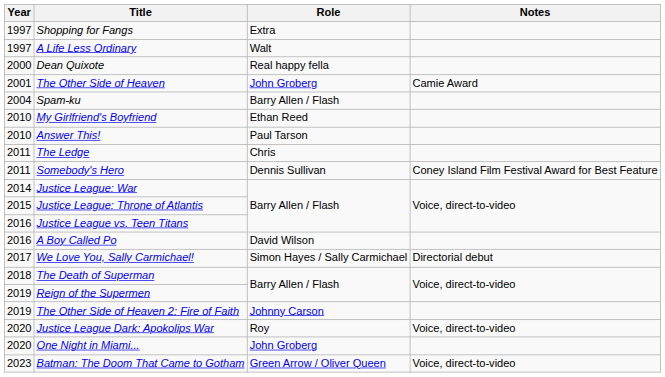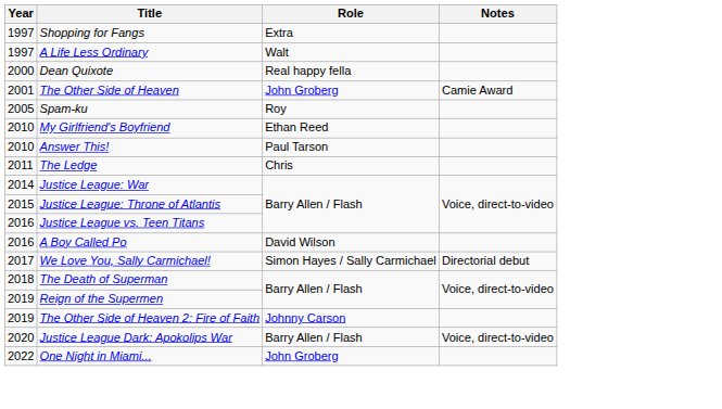 <table class="wikitable sortable">
 <tr>
 <th>Year</th>
 <th>Title</th>
 <th>Role</th>
 <th>Notes</th>
 </tr>
 <tr>
 <td>1997</td>
 <td><em>Shopping for Fangs</em></td>
 <td>Extra</td>
 <td></td>
 </tr>
 <tr>
 <td>1997</td>
 <td><em><a href='#'>A Life Less Ordinary</a></em></td>
 <td>Walt</td>
 <td></td>
 </tr>
 <tr>
 <td>2000</td>
 <td><em>Dean Quixote</em></td>
 <td>Real happy fella</td>
 <td></td>
 </tr>
 <tr>
 <td>2001</td>
 <td><em><a href='#'>The Other Side of Heaven</a></em></td>
 <td><a href='#'>John Groberg</a></td>
 <td>Camie Award</td>
 </tr>
 <tr>
-<td>2004</td>
+<td>2005</td>
 <td><em>Spam-ku</em></td>
-<td>Barry Allen / Flash</td>
+<td>Roy</td>
 <td></td>
 </tr>
 <tr>
 <td>2010</td>
 <td><em><a href='#'>My Girlfriend's Boyfriend</a></em></td>
 <td>Ethan Reed</td>
 <td></td>
 </tr>
 <tr>
 <td>2010</td>
 <td><em><a href='#'>Answer This!</a></em></td>
 <td>Paul Tarson</td>
 <td></td>
 </tr>
 <tr>
 <td>2011</td>
 <td><em><a href='#'>The Ledge</a></em></td>
 <td>Chris</td>
 <td></td>
-</tr>
-<tr>
-<td>2011</td>
-<td><em><a href='#'>Somebody's Hero</a></em></td>
-<td>Dennis Sullivan</td>
-<td>Coney Island Film Festival Award for Best Feature</td>
 </tr>
 <tr>
 <td>2014</td>
 <td><em><a href='#'>Justice League: War</a></em></td>
 <td rowspan="3">Barry Allen / Flash</td>
 <td rowspan="3">Voice, direct-to-video</td>
 </tr>
 <tr>
 <td>2015</td>
 <td><em><a href='#'>Justice League: Throne of Atlantis</a></em></td>
 </tr>
 <tr>
 <td>2016</td>
 <td><em><a href='#'>Justice League vs. Teen Titans</a></em></td>
 </tr>
 <tr>
 <td>2016</td>
 <td><em><a href='#'>A Boy Called Po</a></em></td>
 <td>David Wilson</td>
 <td></td>
 </tr>
 <tr>
 <td>2017</td>
 <td><em><a href='#'>We Love You, Sally Carmichael!</a></em></td>
 <td>Simon Hayes / Sally Carmichael</td>
 <td>Directorial debut</td>
 </tr>
 <tr>
 <td>2018</td>
 <td><em><a href='#'>The Death of Superman</a></em></td>
 <td rowspan="2">Barry Allen / Flash</td>
 <td rowspan="2">Voice, direct-to-video</td>
 </tr>
 <tr>
 <td>2019</td>
 <td><em><a href='#'>Reign of the Supermen</a></em></td>
 </tr>
 <tr>
 <td>2019</td>
 <td><em><a href='#'>The Other Side of Heaven 2: Fire of Faith</a></em></td>
 <td><a href='#'>Johnny Carson</a></td>
 <td></td>
 </tr>
 <tr>
 <td>2020</td>
 <td><em><a href='#'>Justice League Dark: Apokolips War</a></em></td>
-<td>Roy</td>
+<td>Barry Allen / Flash</td>
 <td>Voice, direct-to-video</td>
 </tr>
 <tr>
-<td>2020</td>
+<td>2022</td>
 <td><em><a href='#'>One Night in Miami...</a></em></td>
 <td><a href='#'>John Groberg</a></td>
 <td></td>
 </tr>
-<tr>
-<td>2023</td>
-<td><em><a href='#'>Batman: The Doom That Came to Gotham</a></em></td>
-<td><a href='#'>Green Arrow / Oliver Queen</a></td>
-<td>Voice, direct-to-video</td>
-</tr>
 </table>
